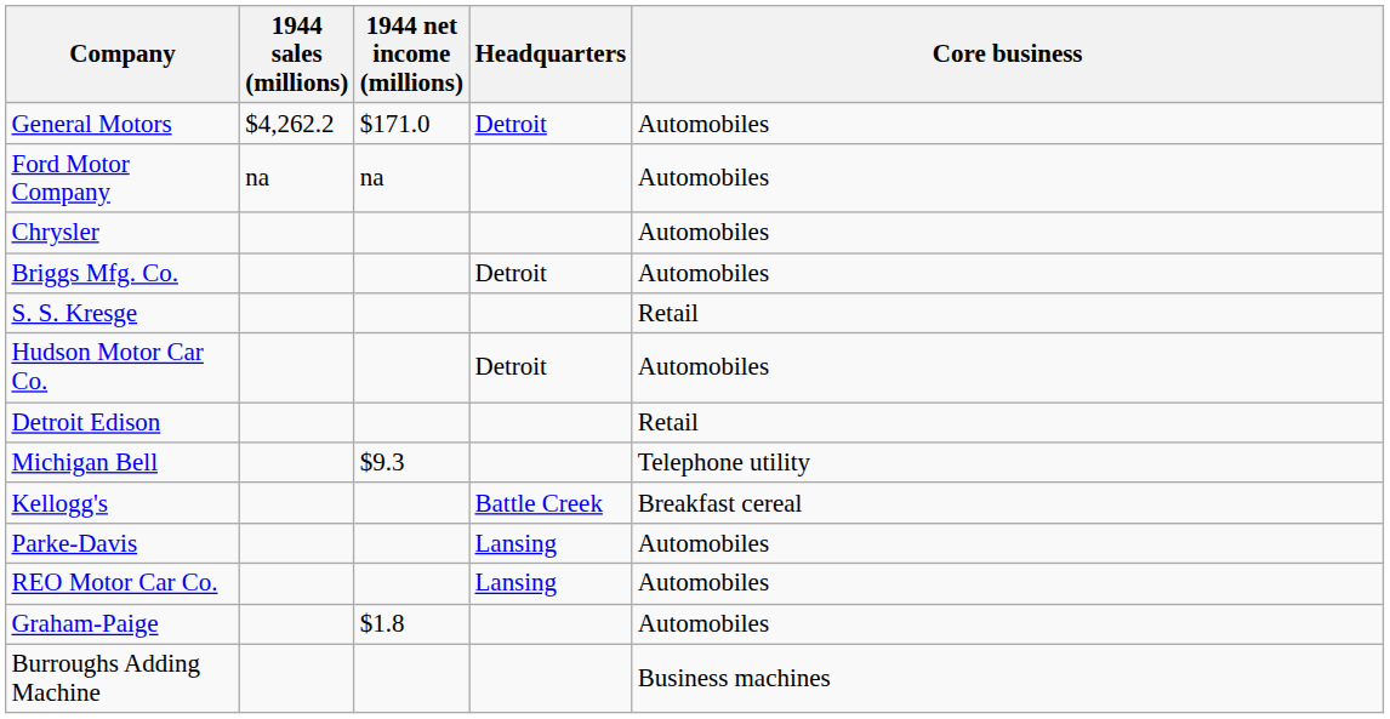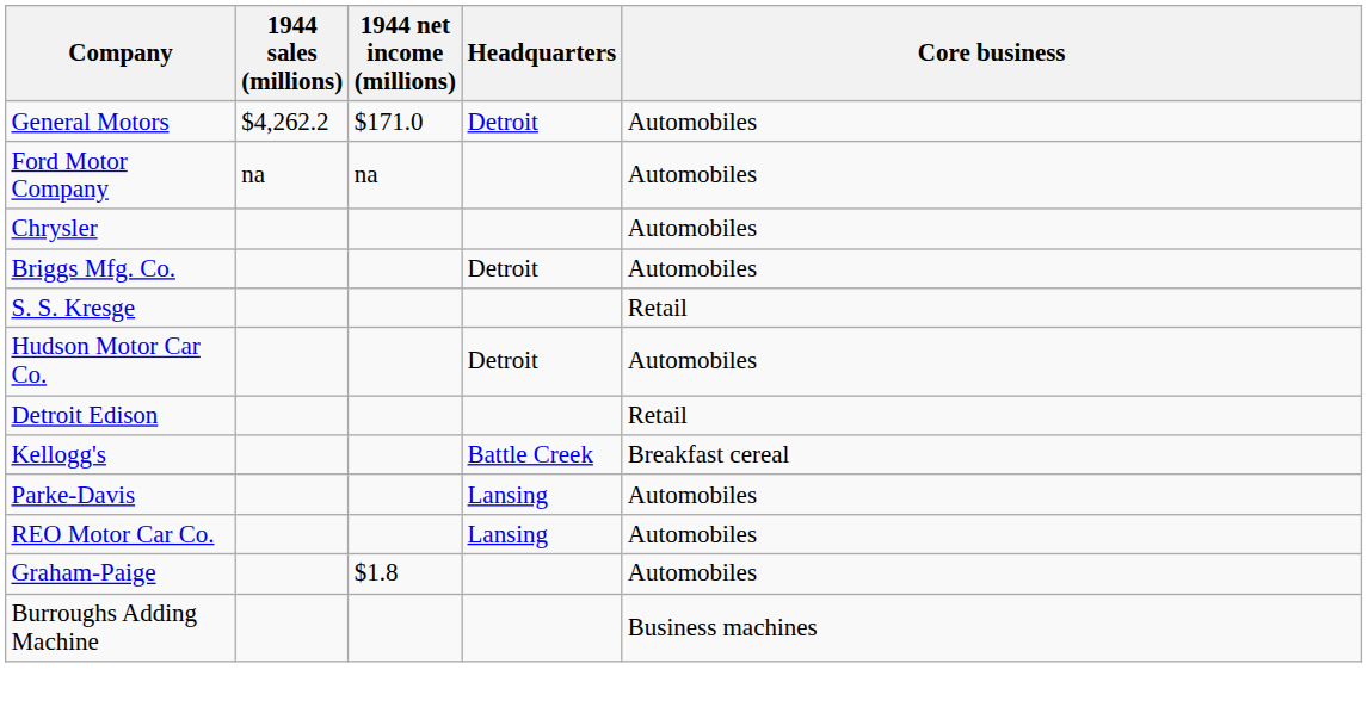 <table class="wikitable sortable">
 <tr>
 <th bgcolor="#DDDDFF" width="18%">Company</th>
 <th bgcolor="#DDDDFF" width="5%">1944 sales (millions)</th>
 <th bgcolor="#DDDDFF" width="5%">1944 net income (millions)</th>
 <th bgcolor="#DDDDFF" width="10%">Headquarters</th>
 <th bgcolor="#DDDDFF" width="60%">Core business</th>
 </tr>
 <tr align="left">
 <td><a href='#'>General Motors</a></td>
 <td>$4,262.2</td>
 <td>$171.0</td>
 <td><a href='#'>Detroit</a></td>
 <td>Automobiles</td>
 </tr>
 <tr align="left">
 <td><a href='#'>Ford Motor Company</a></td>
 <td>na</td>
 <td>na</td>
 <td></td>
 <td>Automobiles</td>
 </tr>
 <tr align="left">
 <td><a href='#'>Chrysler</a></td>
 <td></td>
 <td></td>
 <td></td>
 <td>Automobiles</td>
 </tr>
 <tr align="left">
 <td><a href='#'>Briggs Mfg. Co.</a></td>
 <td></td>
 <td></td>
 <td>Detroit</td>
 <td>Automobiles</td>
 </tr>
 <tr align="left">
 <td><a href='#'>S. S. Kresge</a></td>
 <td></td>
 <td></td>
 <td></td>
 <td>Retail</td>
 </tr>
 <tr align="left">
 <td><a href='#'>Hudson Motor Car Co.</a></td>
 <td></td>
 <td></td>
 <td>Detroit</td>
 <td>Automobiles</td>
 </tr>
 <tr align="left">
 <td><a href='#'>Detroit Edison</a></td>
 <td></td>
 <td></td>
 <td></td>
 <td>Retail</td>
 </tr>
 <tr align="left">
-<td><a href='#'>Michigan Bell</a></td>
-<td></td>
-<td>$9.3</td>
-<td></td>
-<td>Telephone utility</td>
-</tr>
-<tr align="left">
 <td><a href='#'>Kellogg's</a></td>
 <td></td>
 <td></td>
 <td><a href='#'>Battle Creek</a></td>
 <td>Breakfast cereal</td>
 </tr>
 <tr align="left">
 <td><a href='#'>Parke-Davis</a></td>
 <td></td>
 <td></td>
 <td><a href='#'>Lansing</a></td>
 <td>Automobiles</td>
 </tr>
 <tr align="left">
 <td><a href='#'>REO Motor Car Co.</a></td>
 <td></td>
 <td></td>
 <td><a href='#'>Lansing</a></td>
 <td>Automobiles</td>
 </tr>
 <tr align="left">
 <td><a href='#'>Graham-Paige</a></td>
 <td></td>
 <td>$1.8</td>
 <td></td>
 <td>Automobiles</td>
 </tr>
 <tr align="left">
 <td>Burroughs Adding Machine</td>
 <td></td>
 <td></td>
 <td></td>
 <td>Business machines</td>
 </tr>
 </table>
